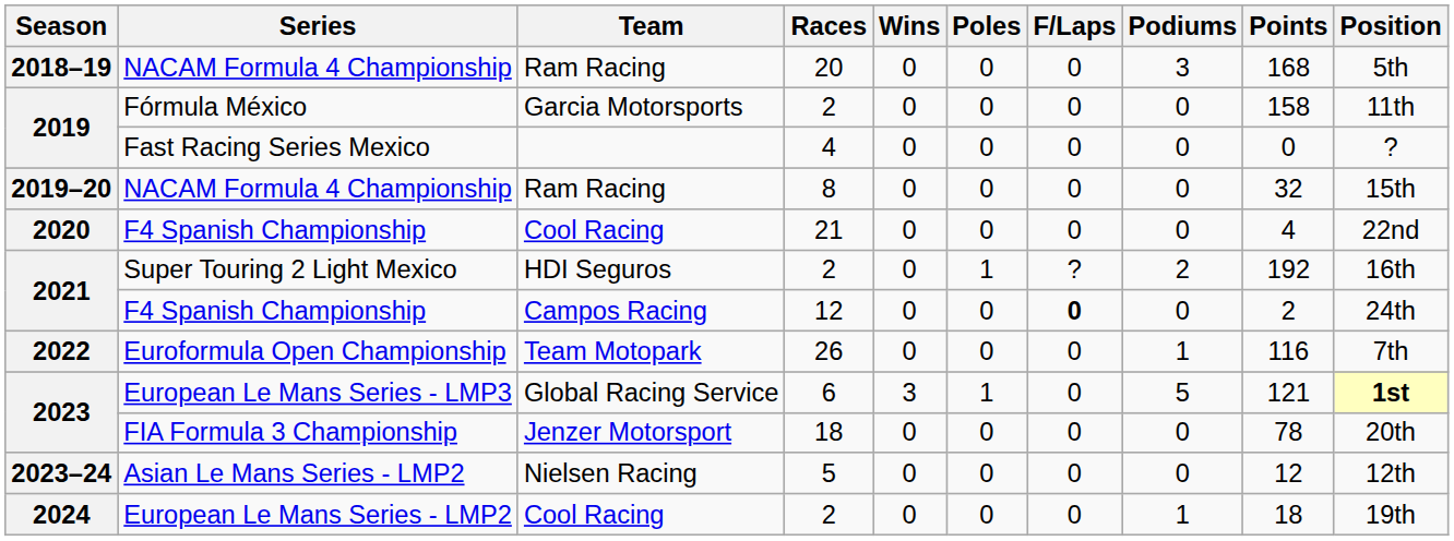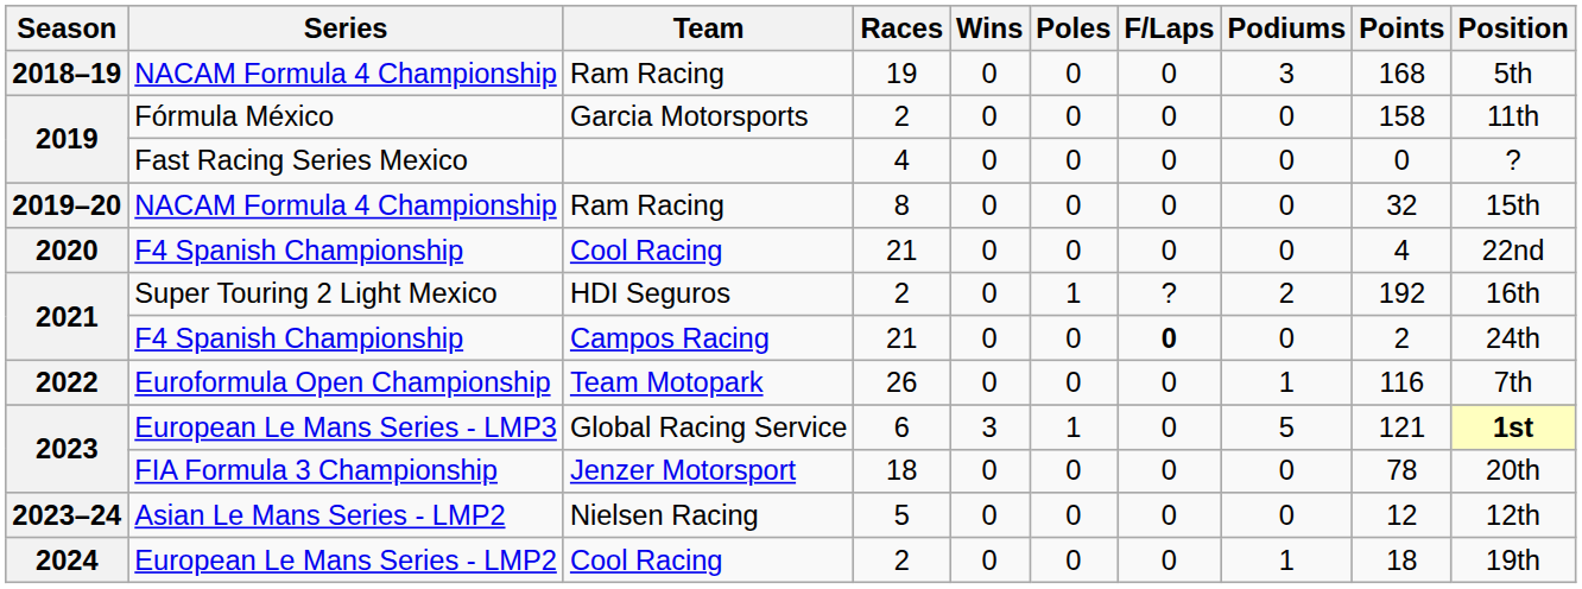 <table class="wikitable" style="font-size: 90%; text-align:center">
 <tr>
 <th>Season</th>
 <th>Series</th>
 <th>Team</th>
 <th>Races</th>
 <th>Wins</th>
 <th>Poles</th>
 <th>F/Laps</th>
 <th>Podiums</th>
 <th>Points</th>
 <th>Position</th>
 </tr>
 <tr>
 <th>2018–19</th>
 <td align=left><a href='#'>NACAM Formula 4 Championship</a></td>
 <td align=left>Ram Racing</td>
-<td>20</td>
+<td>19</td>
 <td>0</td>
 <td>0</td>
 <td>0</td>
 <td>3</td>
 <td>168</td>
 <td>5th</td>
 </tr>
 <tr>
 <th rowspan=2>2019</th>
 <td align=left>Fórmula México</td>
 <td align=left>Garcia Motorsports</td>
 <td>2</td>
 <td>0</td>
 <td>0</td>
 <td>0</td>
 <td>0</td>
 <td>158</td>
 <td>11th</td>
 </tr>
 <tr>
 <td align=left>Fast Racing Series Mexico</td>
 <td align=left></td>
 <td>4</td>
 <td>0</td>
 <td>0</td>
 <td>0</td>
 <td>0</td>
 <td>0</td>
 <td>?</td>
 </tr>
 <tr>
 <th>2019–20</th>
 <td align=left><a href='#'>NACAM Formula 4 Championship</a></td>
 <td align=left>Ram Racing</td>
 <td>8</td>
 <td>0</td>
 <td>0</td>
 <td>0</td>
 <td>0</td>
 <td>32</td>
 <td>15th</td>
 </tr>
 <tr>
 <th>2020</th>
 <td align=left><a href='#'>F4 Spanish Championship</a></td>
 <td align=left><a href='#'>Cool Racing</a></td>
 <td>21</td>
 <td>0</td>
 <td>0</td>
 <td>0</td>
 <td>0</td>
 <td>4</td>
 <td>22nd</td>
 </tr>
 <tr>
 <th rowspan=2>2021</th>
 <td align=left>Super Touring 2 Light Mexico</td>
 <td align="left">HDI Seguros</td>
 <td>2</td>
 <td>0</td>
 <td>1</td>
 <td>?</td>
 <td>2</td>
 <td>192</td>
 <td>16th</td>
 </tr>
 <tr>
 <td align=left><a href='#'>F4 Spanish Championship</a></td>
 <td align=left><a href='#'>Campos Racing</a></td>
-<td>12</td>
+<td>21</td>
 <td>0</td>
 <td>0</td>
 <td><strong>0</strong></td>
 <td>0</td>
 <td>2</td>
 <td>24th</td>
 </tr>
 <tr>
 <th>2022</th>
 <td align=left><a href='#'>Euroformula Open Championship</a></td>
 <td align=left><a href='#'>Team Motopark</a></td>
 <td>26</td>
 <td>0</td>
 <td>0</td>
 <td>0</td>
 <td>1</td>
 <td>116</td>
 <td>7th</td>
 </tr>
 <tr>
 <th rowspan=2>2023</th>
 <td align=left><a href='#'>European Le Mans Series - LMP3</a></td>
 <td align=left>Global Racing Service</td>
 <td>6</td>
 <td>3</td>
 <td>1</td>
 <td>0</td>
 <td>5</td>
 <td>121</td>
 <td style="background:#FFFFBF;"><strong>1st</strong></td>
 </tr>
 <tr>
 <td align=left><a href='#'>FIA Formula 3 Championship</a></td>
 <td align=left><a href='#'>Jenzer Motorsport</a></td>
 <td>18</td>
 <td>0</td>
 <td>0</td>
 <td>0</td>
 <td>0</td>
 <td>78</td>
 <td>20th</td>
 </tr>
 <tr>
 <th>2023–24</th>
 <td align=left><a href='#'>Asian Le Mans Series - LMP2</a></td>
 <td align=left>Nielsen Racing</td>
 <td>5</td>
 <td>0</td>
 <td>0</td>
 <td>0</td>
 <td>0</td>
 <td>12</td>
 <td>12th</td>
 </tr>
 <tr>
 <th>2024</th>
 <td align=left><a href='#'>European Le Mans Series - LMP2</a></td>
 <td align=left><a href='#'>Cool Racing</a></td>
 <td>2</td>
 <td>0</td>
 <td>0</td>
 <td>0</td>
 <td>1</td>
 <td>18</td>
 <td>19th</td>
 </tr>
 </table>
